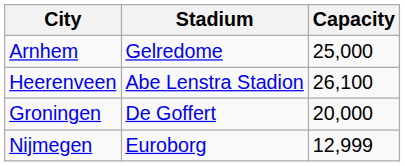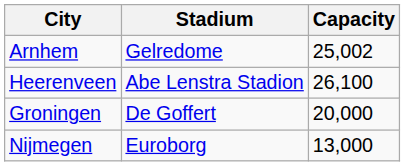 <table class="wikitable">
 <tr>
 <th>City</th>
 <th>Stadium</th>
 <th>Capacity</th>
 </tr>
 <tr>
 <td><a href='#'>Arnhem</a></td>
 <td><a href='#'>Gelredome</a></td>
-<td>25,000</td>
+<td>25,002</td>
 </tr>
 <tr>
 <td><a href='#'>Heerenveen</a></td>
 <td><a href='#'>Abe Lenstra Stadion</a></td>
 <td>26,100</td>
 </tr>
 <tr>
 <td><a href='#'>Groningen</a></td>
 <td><a href='#'>De Goffert</a></td>
 <td>20,000</td>
 </tr>
 <tr>
 <td><a href='#'>Nijmegen</a></td>
 <td><a href='#'>Euroborg</a></td>
-<td>12,999</td>
+<td>13,000</td>
 </tr>
 </table>
